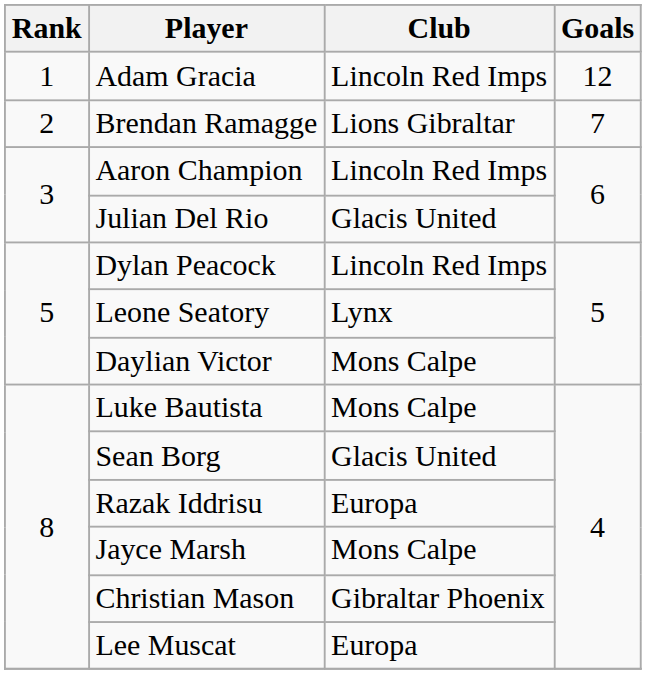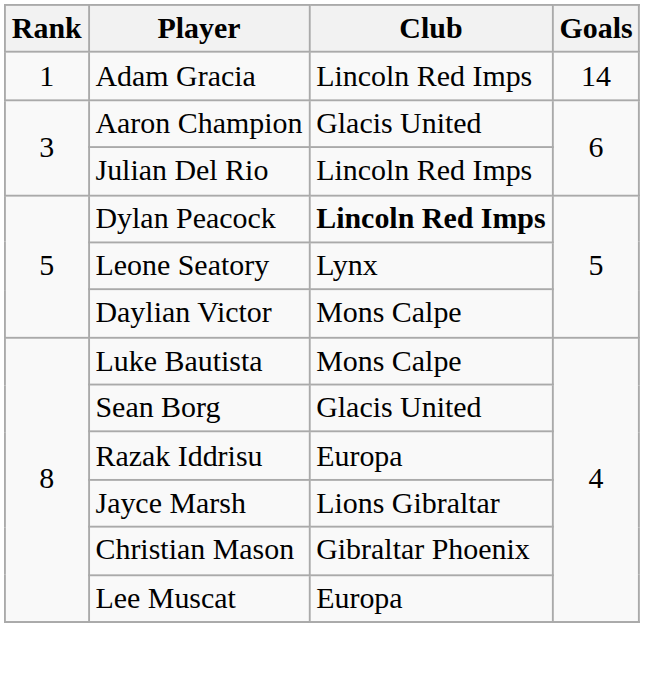 <table class="wikitable" style="text-align:center">
 <tr>
 <th>Rank</th>
 <th>Player</th>
 <th>Club</th>
 <th>Goals</th>
 </tr>
 <tr>
 <td>1</td>
 <td align="left"> Adam Gracia</td>
 <td align="left">Lincoln Red Imps</td>
-<td>12</td>
-</tr>
-<tr>
-<td>2</td>
-<td align="left"> Brendan Ramagge</td>
-<td align="left">Lions Gibraltar</td>
-<td>7</td>
+<td>14</td>
 </tr>
 <tr>
 <td rowspan=2>3</td>
 <td align="left"> Aaron Champion</td>
-<td align="left">Lincoln Red Imps</td>
+<td align="left">Glacis United</td>
 <td rowspan=2>6</td>
 </tr>
 <tr>
 <td align="left"> Julian Del Rio</td>
-<td align="left">Glacis United</td>
+<td align="left">Lincoln Red Imps</td>
 </tr>
 <tr>
 <td rowspan=3>5</td>
 <td align="left"> Dylan Peacock</td>
-<td align="left">Lincoln Red Imps</td>
+<td align="left"><strong>Lincoln Red Imps</strong></td>
 <td rowspan=3>5</td>
 </tr>
 <tr>
 <td align="left"> Leone Seatory</td>
 <td align="left">Lynx</td>
 </tr>
 <tr>
 <td align="left"> Daylian Victor</td>
 <td align="left">Mons Calpe</td>
 </tr>
 <tr>
 <td rowspan=6>8</td>
 <td align="left"> Luke Bautista</td>
 <td align="left">Mons Calpe</td>
 <td rowspan=6>4</td>
 </tr>
 <tr>
 <td align="left"> Sean Borg</td>
 <td align="left">Glacis United</td>
 </tr>
 <tr>
 <td align="left"> Razak Iddrisu</td>
 <td align="left">Europa</td>
 </tr>
 <tr>
 <td align="left"> Jayce Marsh</td>
-<td align="left">Mons Calpe</td>
+<td align="left">Lions Gibraltar</td>
 </tr>
 <tr>
 <td align="left"> Christian Mason</td>
 <td align="left">Gibraltar Phoenix</td>
 </tr>
 <tr>
 <td align="left"> Lee Muscat</td>
 <td align="left">Europa</td>
 </tr>
 <tr>
 </tr>
 </table>
